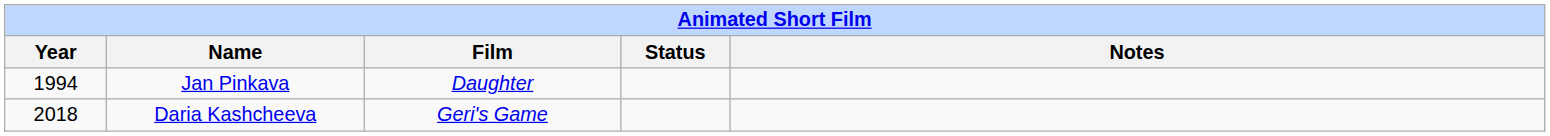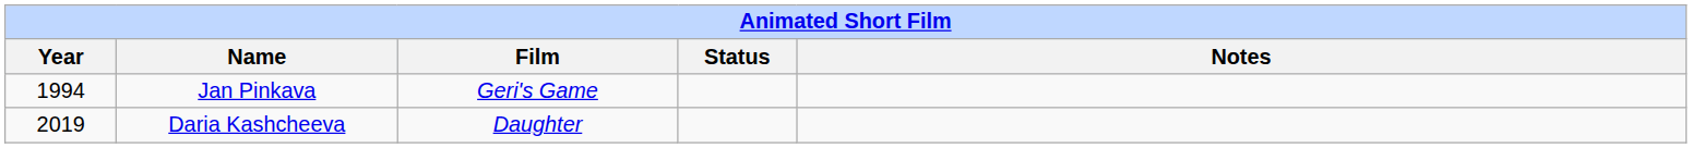 <table class="wikitable" style="text-align: center">
 <tr style="background:#bfd7ff;">
 <td colspan="6" style="text-align:center;"><strong><a href='#'>Animated Short Film</a></strong></td>
 </tr>
 <tr style="background:#ebf5ff;">
 <th style="width:075px;">Year</th>
 <th style="width:200px;">Name</th>
 <th style="width:200px;">Film</th>
 <th style="width:080px;">Status</th>
 <th style="width:650px;">Notes</th>
 </tr>
 <tr>
 <td>1994</td>
 <td><a href='#'>Jan Pinkava</a></td>
+<td><em><a href='#'>Geri's Game</a></em></td>
+<td></td>
+<td></td>
+</tr>
+<tr>
+<td>2019</td>
+<td><a href='#'>Daria Kashcheeva</a></td>
 <td><em><a href='#'>Daughter</a></em></td>
 <td></td>
 <td></td>
 </tr>
-<tr>
-<td>2018</td>
-<td><a href='#'>Daria Kashcheeva</a></td>
-<td><em><a href='#'>Geri's Game</a></em></td>
-<td></td>
-<td></td>
-</tr>
 </table>
